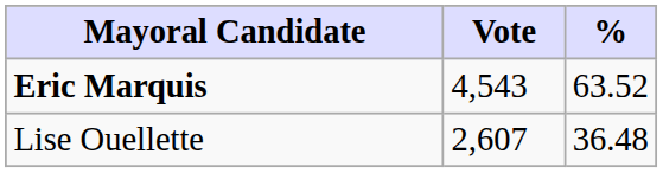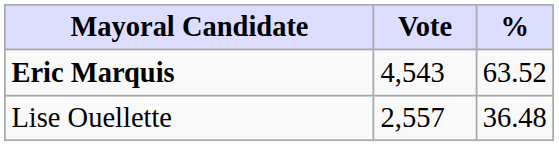 <table class="wikitable">
 <tr>
 <th style="background:#ddf; width:200px;">Mayoral Candidate</th>
 <th style="background:#ddf; width:50px;">Vote</th>
 <th style="background:#ddf; width:30px;">%</th>
 </tr>
 <tr>
 <td><strong>Eric Marquis</strong></td>
 <td>4,543</td>
 <td>63.52</td>
 </tr>
 <tr>
 <td>Lise Ouellette</td>
-<td>2,607</td>
+<td>2,557</td>
 <td>36.48</td>
 </tr>
 </table>
